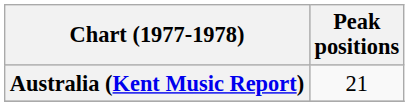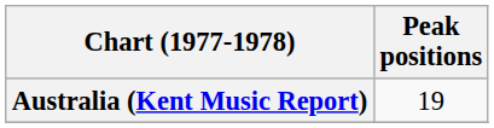 <table class="wikitable sortable plainrowheaders">
 <tr>
 <th scope="col">Chart (1977-1978)</th>
 <th scope="col">Peak<br>positions</th>
 </tr>
 <tr>
 <th scope="row">Australia (<a href='#'>Kent Music Report</a>)</th>
-<td style="text-align:center;">21</td>
+<td style="text-align:center;">19</td>
 </tr>
 <tr>
 </tr>
 <tr>
 </tr>
 <tr>
 </tr>
 </table>
